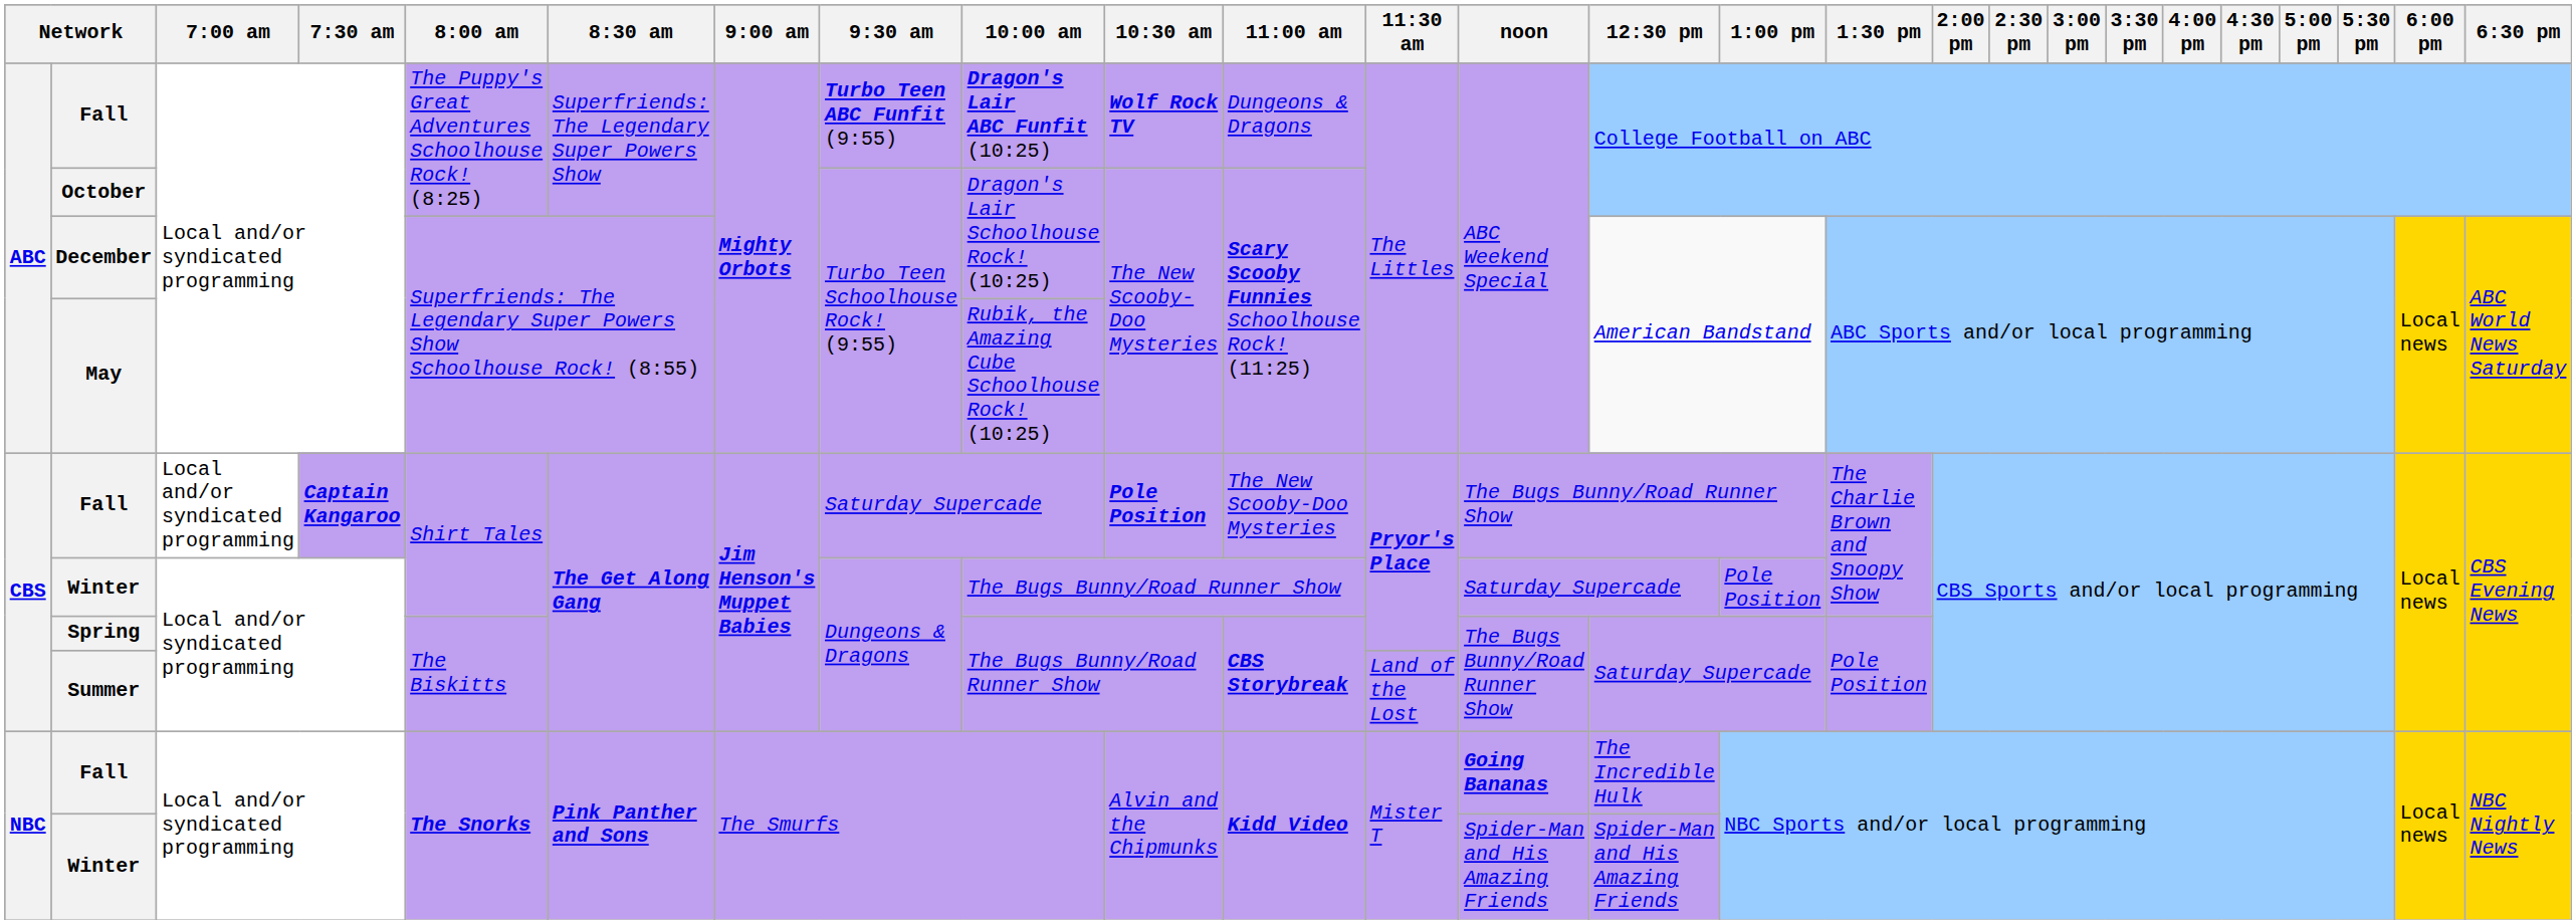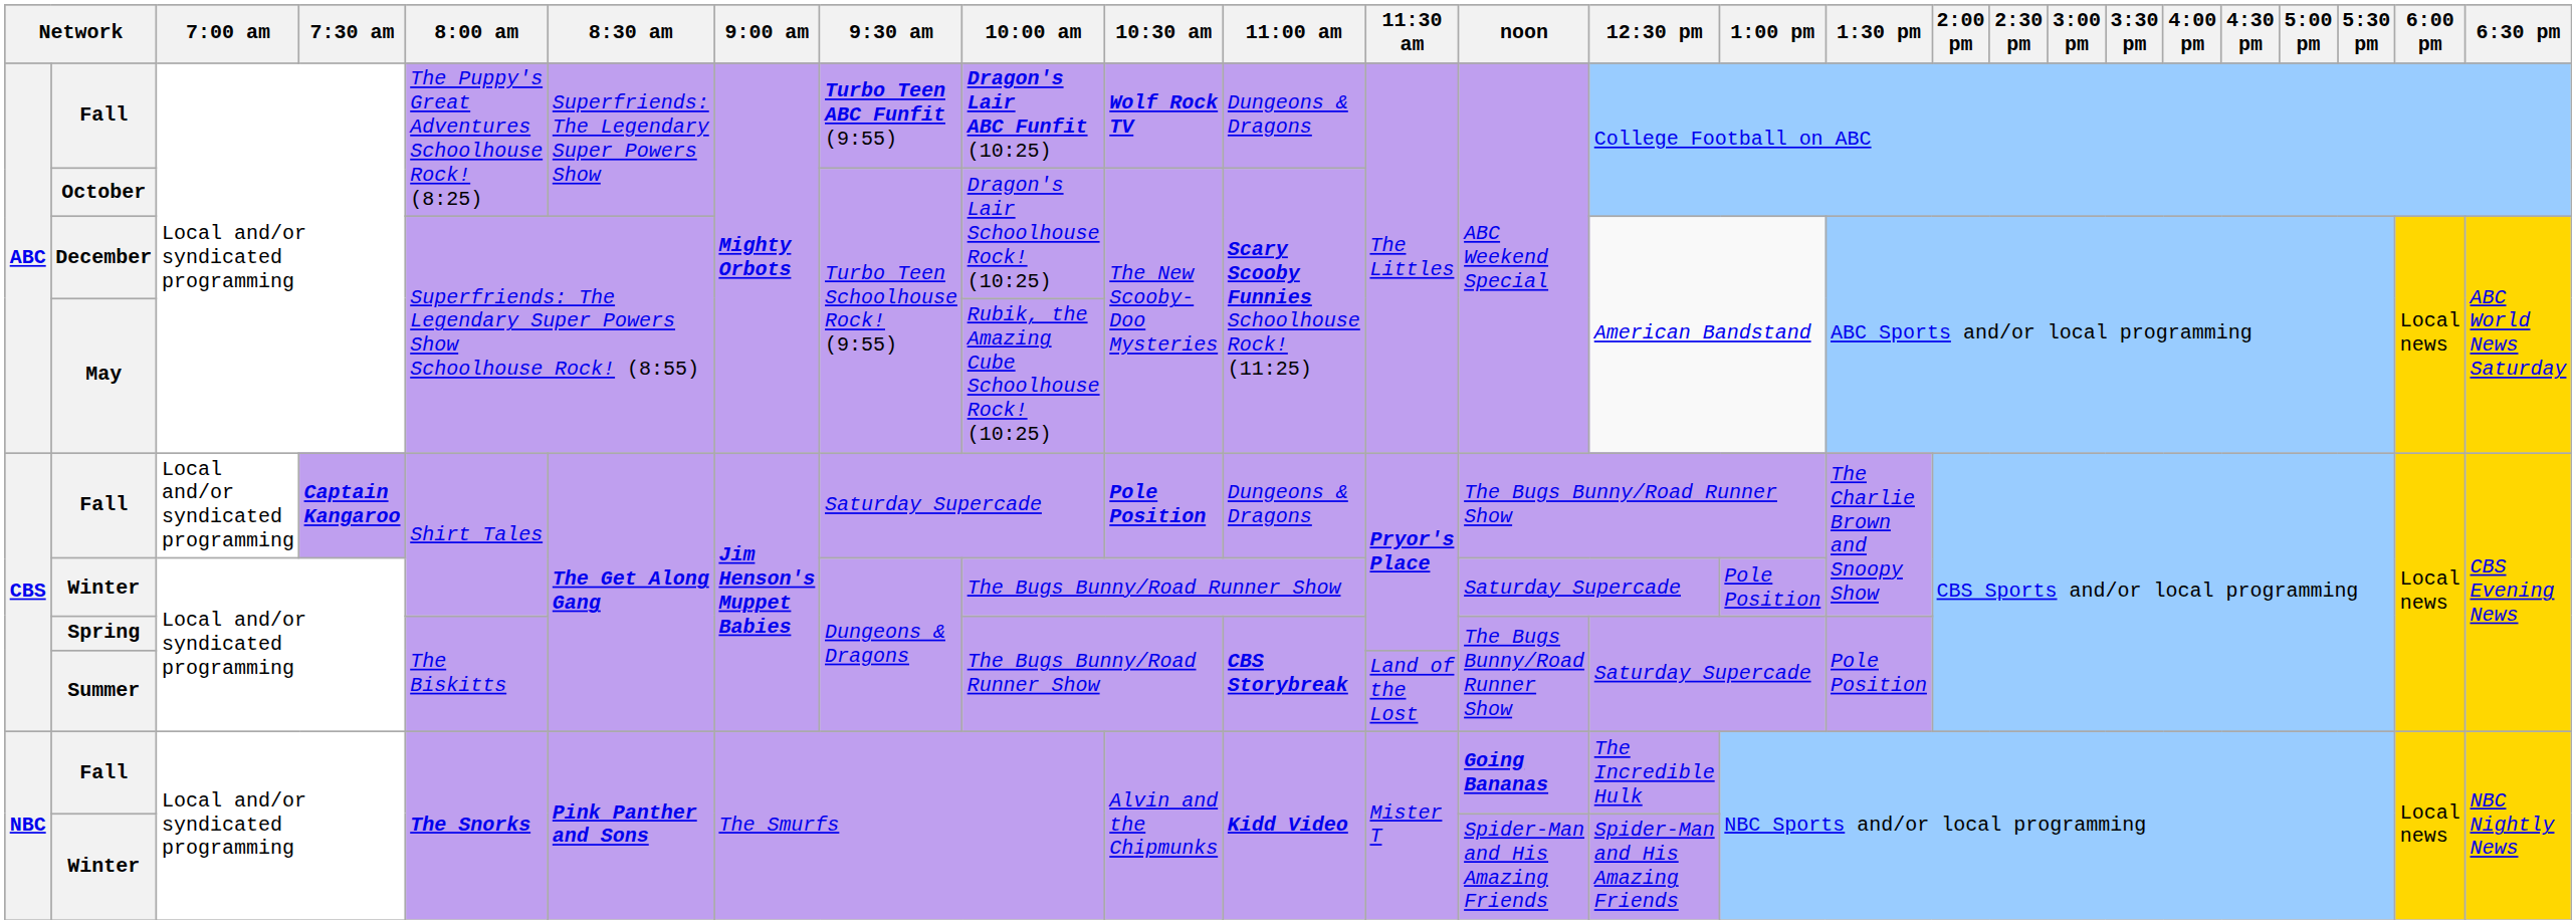 <table class=wikitable style="font-size:90%">
 <tr>
 <th width="1.5%" bgcolor="#C0C0C0" colspan="2">Network</th>
 <th width="4%" bgcolor="#C0C0C0">7:00 am</th>
 <th width="4%" bgcolor="#C0C0C0">7:30 am</th>
 <th width="4%" bgcolor="#C0C0C0">8:00 am</th>
 <th width="4%" bgcolor="#C0C0C0">8:30 am</th>
 <th width="4%" bgcolor="#C0C0C0">9:00 am</th>
 <th width="4%" bgcolor="#C0C0C0">9:30 am</th>
 <th width="4%" bgcolor="#C0C0C0">10:00 am</th>
 <th width="4%" bgcolor="#C0C0C0">10:30 am</th>
 <th width="4%" bgcolor="#C0C0C0">11:00 am</th>
 <th width="4%" bgcolor="#C0C0C0">11:30 am</th>
 <th width="4%" bgcolor="#C0C0C0">noon</th>
 <th width="4%" bgcolor="#C0C0C0">12:30 pm</th>
 <th width="4%" bgcolor="#C0C0C0">1:00 pm</th>
 <th width="4%" bgcolor="#C0C0C0">1:30 pm</th>
 <th width="4%" bgcolor="#C0C0C0">2:00 pm</th>
 <th width="4%" bgcolor="#C0C0C0">2:30 pm</th>
 <th width="4%" bgcolor="#C0C0C0">3:00 pm</th>
 <th width="4%" bgcolor="#C0C0C0">3:30 pm</th>
 <th width="4%" bgcolor="#C0C0C0">4:00 pm</th>
 <th width="4%" bgcolor="#C0C0C0">4:30 pm</th>
 <th width="4%" bgcolor="#C0C0C0">5:00 pm</th>
 <th width="4%" bgcolor="#C0C0C0">5:30 pm</th>
 <th width="4%" bgcolor="#C0C0C0">6:00 pm</th>
 <th width="4%" bgcolor="#C0C0C0">6:30 pm</th>
 </tr>
 <tr>
 <th bgcolor="#C0C0C0" rowspan="4"><a href='#'>ABC</a></th>
 <th>Fall</th>
 <td bgcolor="white" colspan="2" rowspan="4">Local and/or<br>syndicated<br>programming</td>
 <td bgcolor="bf9fef" rowspan="2"><em><a href='#'>The Puppy's Great Adventures</a></em><br><em><a href='#'>Schoolhouse Rock!</a></em> (8:25)</td>
 <td bgcolor="bf9fef" rowspan="2"><em><a href='#'>Superfriends: The Legendary Super Powers Show</a></em></td>
 <td bgcolor="bf9fef" rowspan="4"><strong><em><a href='#'>Mighty Orbots</a></em></strong></td>
 <td bgcolor="bf9fef" rowspan="1"><strong><em><a href='#'>Turbo Teen</a></em></strong><br><strong><em><a href='#'>ABC Funfit</a></em></strong> (9:55)</td>
 <td bgcolor="bf9fef" rowspan="1"><strong><em><a href='#'>Dragon's Lair</a></em></strong><br><strong><em><a href='#'>ABC Funfit</a></em></strong> (10:25)</td>
 <td bgcolor="bf9fef" rowspan="1"><strong><em><a href='#'>Wolf Rock TV</a></em></strong></td>
 <td bgcolor="bf9fef" rowspan="1"><em><a href='#'>Dungeons & Dragons</a></em></td>
 <td bgcolor="bf9fef" rowspan="4"><em><a href='#'>The Littles</a></em></td>
 <td bgcolor="bf9fef" rowspan="4"><em><a href='#'>ABC Weekend Special</a></em></td>
 <td bgcolor="99ccff" colspan="13"rowspan="2"><a href='#'>College Football on ABC</a></td>
 </tr>
 <tr>
 <th>October</th>
 <td bgcolor="bf9fef" rowspan="3"><em><a href='#'>Turbo Teen</a></em><br><em><a href='#'>Schoolhouse Rock!</a></em> (9:55)</td>
 <td bgcolor="bf9fef" rowspan="2"><em><a href='#'>Dragon's Lair</a></em><br><em><a href='#'>Schoolhouse Rock!</a></em> (10:25)</td>
 <td bgcolor="bf9fef" rowspan="3"><em><a href='#'>The New Scooby-Doo Mysteries</a></em></td>
 <td bgcolor="bf9fef" rowspan="3"><strong><em><a href='#'>Scary Scooby Funnies</a></em></strong><br><em><a href='#'>Schoolhouse Rock!</a></em> (11:25)</td>
 </tr>
 <tr>
 <th>December</th>
 <td bgcolor="bf9fef" colspan="2"rowspan="2"><em><a href='#'>Superfriends: The Legendary Super Powers Show</a></em><br><em><a href='#'>Schoolhouse Rock!</a></em> (8:55)</td>
 <td colspan="2"rowspan="2"><em><a href='#'>American Bandstand</a></em></td>
 <td bgcolor="99ccff" colspan="9"rowspan="2"><a href='#'>ABC Sports</a> and/or local programming</td>
 <td bgcolor="gold" rowspan="2">Local news</td>
 <td bgcolor="gold" rowspan="2"><em><a href='#'>ABC World News Saturday</a></em></td>
 </tr>
 <tr>
 <th>May</th>
 <td bgcolor="bf9fef" rowspan="1"><em><a href='#'>Rubik, the Amazing Cube</a></em> <br><em><a href='#'>Schoolhouse Rock!</a></em> (10:25)</td>
 </tr>
 <tr>
 <th bgcolor="#C0C0C0" rowspan="4"><a href='#'>CBS</a></th>
 <th>Fall</th>
 <td bgcolor="white" colspan="1" rowspan="1">Local and/or<br>syndicated<br>programming</td>
 <td bgcolor="bf9fef" rowspan="1"><strong><em><a href='#'>Captain Kangaroo</a></em></strong></td>
 <td bgcolor="bf9fef" rowspan="2"><em><a href='#'>Shirt Tales</a></em> </td>
 <td bgcolor="bf9fef" rowspan="4"><strong><em><a href='#'>The Get Along Gang</a></em></strong></td>
 <td bgcolor="bf9fef" rowspan="4"><strong><em><a href='#'>Jim Henson's Muppet Babies</a></em></strong></td>
 <td bgcolor="bf9fef" colspan="2" rowspan="1"><em><a href='#'>Saturday Supercade</a></em></td>
 <td bgcolor="bf9fef" rowspan="1"><strong><em><a href='#'>Pole Position</a></em></strong></td>
-<td bgcolor="bf9fef" rowspan="1"><em><a href='#'>The New Scooby-Doo Mysteries</a></em></td>
+<td bgcolor="bf9fef" rowspan="1"><em><a href='#'>Dungeons & Dragons</a></em></td>
 <td bgcolor="bf9fef" rowspan="3"><strong><em><a href='#'>Pryor's Place</a></em></strong></td>
 <td bgcolor="bf9fef" colspan="3" rowspan="1"><em><a href='#'>The Bugs Bunny/Road Runner Show</a></em></td>
 <td bgcolor="bf9fef" rowspan="2"><em><a href='#'>The Charlie Brown and Snoopy Show</a></em></td>
 <td bgcolor="99ccff" colspan="8"rowspan="4"><a href='#'>CBS Sports</a> and/or local programming</td>
 <td bgcolor="gold" rowspan="4">Local news</td>
 <td bgcolor="gold" rowspan="4"><em><a href='#'>CBS Evening News</a></em></td>
 </tr>
 <tr>
 <th>Winter</th>
 <td bgcolor="white" colspan="2" rowspan="3">Local and/or<br>syndicated<br>programming</td>
 <td bgcolor="bf9fef" rowspan="3"><em><a href='#'>Dungeons & Dragons</a></em></td>
 <td bgcolor="bf9fef" colspan="3" rowspan="1"><em><a href='#'>The Bugs Bunny/Road Runner Show</a></em></td>
 <td bgcolor="bf9fef" colspan="2" rowspan="1"><em><a href='#'>Saturday Supercade</a></em></td>
 <td bgcolor="bf9fef" rowspan="1"><em><a href='#'>Pole Position</a></em></td>
 </tr>
 <tr>
 <th>Spring</th>
 <td bgcolor="bf9fef" rowspan="2"><em><a href='#'>The Biskitts</a></em></td>
 <td bgcolor="bf9fef" colspan="2" rowspan="2"><em><a href='#'>The Bugs Bunny/Road Runner Show</a></em></td>
 <td bgcolor="bf9fef" rowspan="2"><strong><em><a href='#'>CBS Storybreak</a></em></strong></td>
 <td bgcolor="bf9fef" rowspan="2"><em><a href='#'>The Bugs Bunny/Road Runner Show</a></em></td>
 <td bgcolor="bf9fef" colspan="2" rowspan="2"><em><a href='#'>Saturday Supercade</a></em></td>
 <td bgcolor="bf9fef" rowspan="2"><em><a href='#'>Pole Position</a></em></td>
 </tr>
 <tr>
 <th>Summer</th>
 <td bgcolor="bf9fef" rowspan="1"><em><a href='#'>Land of the Lost</a></em> </td>
 </tr>
 <tr>
 <th bgcolor="#C0C0C0" rowspan="2"><a href='#'>NBC</a></th>
 <th>Fall</th>
 <td bgcolor="white" rowspan="2"colspan="2">Local and/or<br>syndicated<br>programming</td>
 <td bgcolor="bf9fef"rowspan="2"><strong><em><a href='#'>The Snorks</a></em></strong></td>
 <td bgcolor="bf9fef"rowspan="2"><strong><em><a href='#'>Pink Panther and Sons</a></em></strong></td>
 <td bgcolor="bf9fef"rowspan="2"colspan="3"><em><a href='#'>The Smurfs</a></em></td>
 <td bgcolor="bf9fef"rowspan="2"><em><a href='#'>Alvin and the Chipmunks</a></em></td>
 <td bgcolor="bf9fef"rowspan="2"><strong><em><a href='#'>Kidd Video</a></em></strong></td>
 <td bgcolor="bf9fef"rowspan="2"><em><a href='#'>Mister T</a></em></td>
 <td bgcolor="bf9fef"rowspan="1"><strong><em><a href='#'>Going Bananas</a></em></strong></td>
 <td bgcolor="bf9fef"rowspan="1"><em><a href='#'>The Incredible Hulk</a></em> </td>
 <td bgcolor="99ccff" rowspan="2"colspan="10"><a href='#'>NBC Sports</a> and/or local programming</td>
 <td bgcolor="gold"rowspan="2">Local news</td>
 <td bgcolor="gold"rowspan="2"><em><a href='#'>NBC Nightly News</a></em></td>
 </tr>
 <tr>
 <th>Winter</th>
 <td bgcolor="bf9fef"rowspan="1"><em><a href='#'>Spider-Man and His Amazing Friends</a></em> </td>
 <td bgcolor="bf9fef"rowspan="1"><em><a href='#'>Spider-Man and His Amazing Friends</a></em> </td>
 </tr>
 </table>
